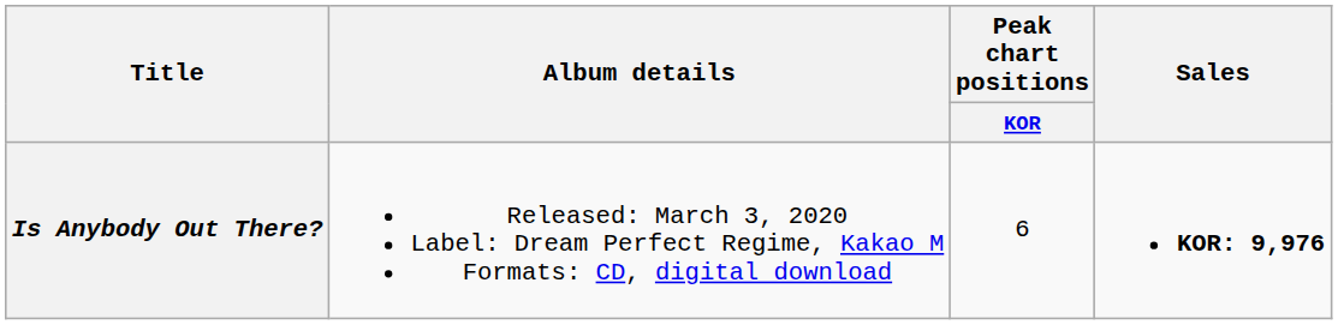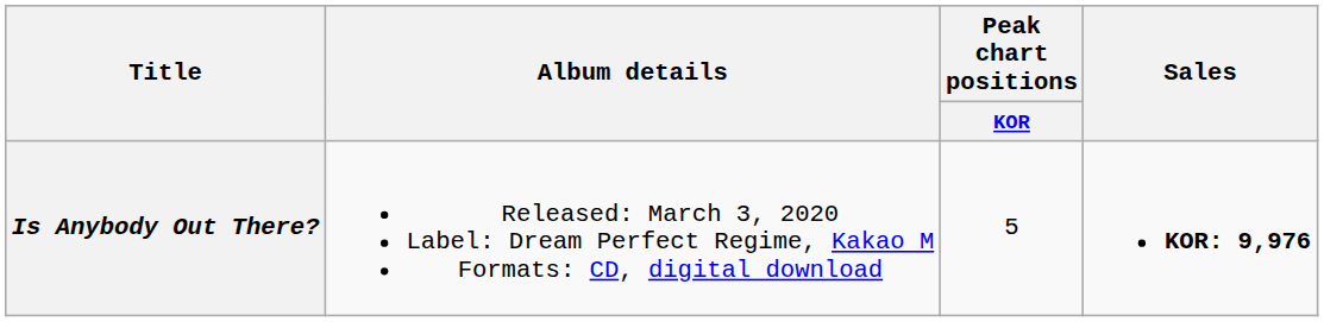 <table class="wikitable plainrowheaders" style="text-align:center;">
 <tr>
 <th scope="col" rowspan="2">Title</th>
 <th scope="col" rowspan="2">Album details</th>
 <th scope="col">Peak chart positions</th>
 <th scope="col" rowspan="2">Sales</th>
 </tr>
 <tr>
 <th scope="col" style="width:2.5em;"><small><a href='#'>KOR</a></small><br></th>
 </tr>
 <tr>
 <th scope="row"><em>Is Anybody Out There?</em></th>
 <td><br><ul><li>Released: March 3, 2020</li><li>Label: Dream Perfect Regime, <a href='#'>Kakao M</a></li><li>Formats: <a href='#'>CD</a>, <a href='#'>digital download</a></li></ul></td>
-<td>6</td>
+<td>5</td>
 <td><strong><br><ul><li>KOR: 9,976</li></ul></strong></td>
 </tr>
 </table>
